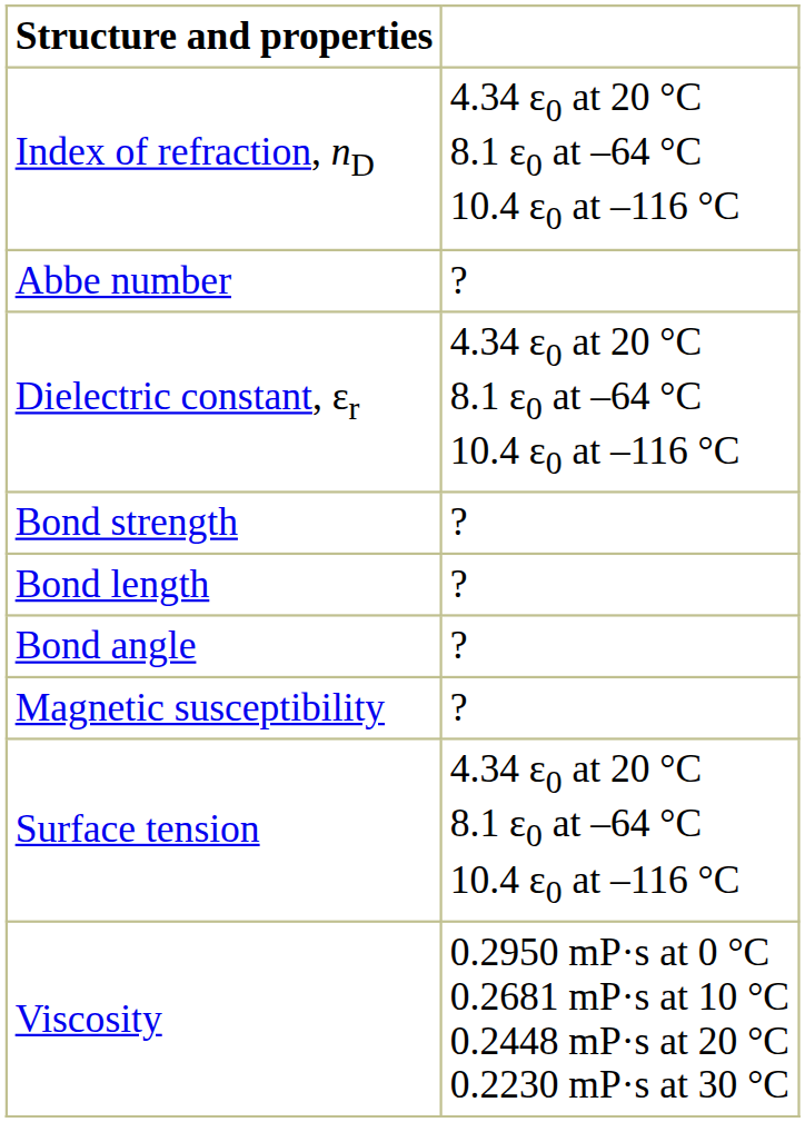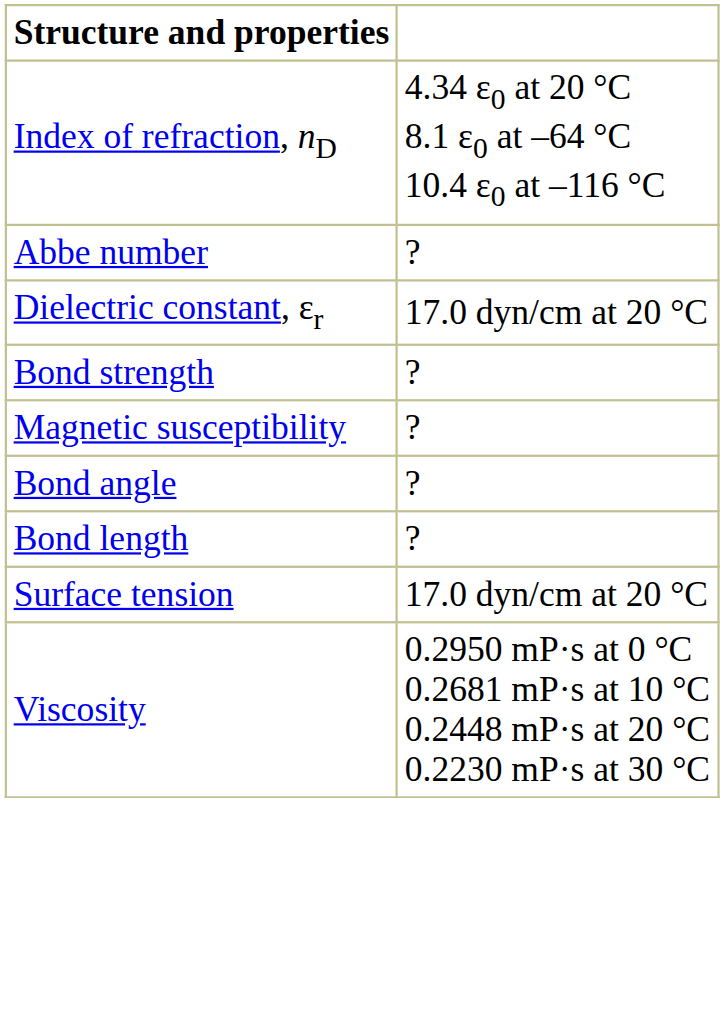 <table border="1" cellspacing="0" cellpadding="3" style="margin: 0 0 0 0.5em; background: #FFFFFF; border-collapse: collapse; border-color: #C0C090;">
 <tr>
 <th>Structure and properties</th>
 </tr>
 <tr>
 <td><a href='#'>Index of refraction</a>, <em>n</em><sub>D</sub></td>
 <td>4.34 ε<sub>0</sub> at 20 °C <br>8.1 ε<sub>0</sub> at –64 °C<br>10.4 ε<sub>0</sub> at –116 °C</td>
 </tr>
 <tr>
 <td><a href='#'>Abbe number</a></td>
 <td>? </td>
 </tr>
 <tr>
 <td><a href='#'>Dielectric constant</a>, ε<sub>r</sub></td>
-<td>4.34 ε<sub>0</sub> at 20 °C <br>8.1 ε<sub>0</sub> at –64 °C<br>10.4 ε<sub>0</sub> at –116 °C</td>
+<td>17.0 dyn/cm at 20 °C</td>
 </tr>
 <tr>
 <td><a href='#'>Bond strength</a></td>
+<td>? </td>
+</tr>
+<tr>
+<td><a href='#'>Magnetic susceptibility</a></td>
+<td>? </td>
+</tr>
+<tr>
+<td><a href='#'>Bond angle</a></td>
 <td>? </td>
 </tr>
 <tr>
 <td><a href='#'>Bond length</a></td>
 <td>? </td>
 </tr>
 <tr>
-<td><a href='#'>Bond angle</a></td>
-<td>? </td>
-</tr>
-<tr>
-<td><a href='#'>Magnetic susceptibility</a></td>
-<td>? </td>
-</tr>
-<tr>
 <td><a href='#'>Surface tension</a></td>
-<td>4.34 ε<sub>0</sub> at 20 °C <br>8.1 ε<sub>0</sub> at –64 °C<br>10.4 ε<sub>0</sub> at –116 °C</td>
+<td>17.0 dyn/cm at 20 °C</td>
 </tr>
 <tr>
 <td><a href='#'>Viscosity</a></td>
 <td>0.2950 mP·s at 0 °C<br>0.2681 mP·s at 10 °C<br>0.2448 mP·s at 20 °C<br>0.2230 mP·s at 30 °C</td>
 </tr>
 <tr>
 </tr>
 </table>
